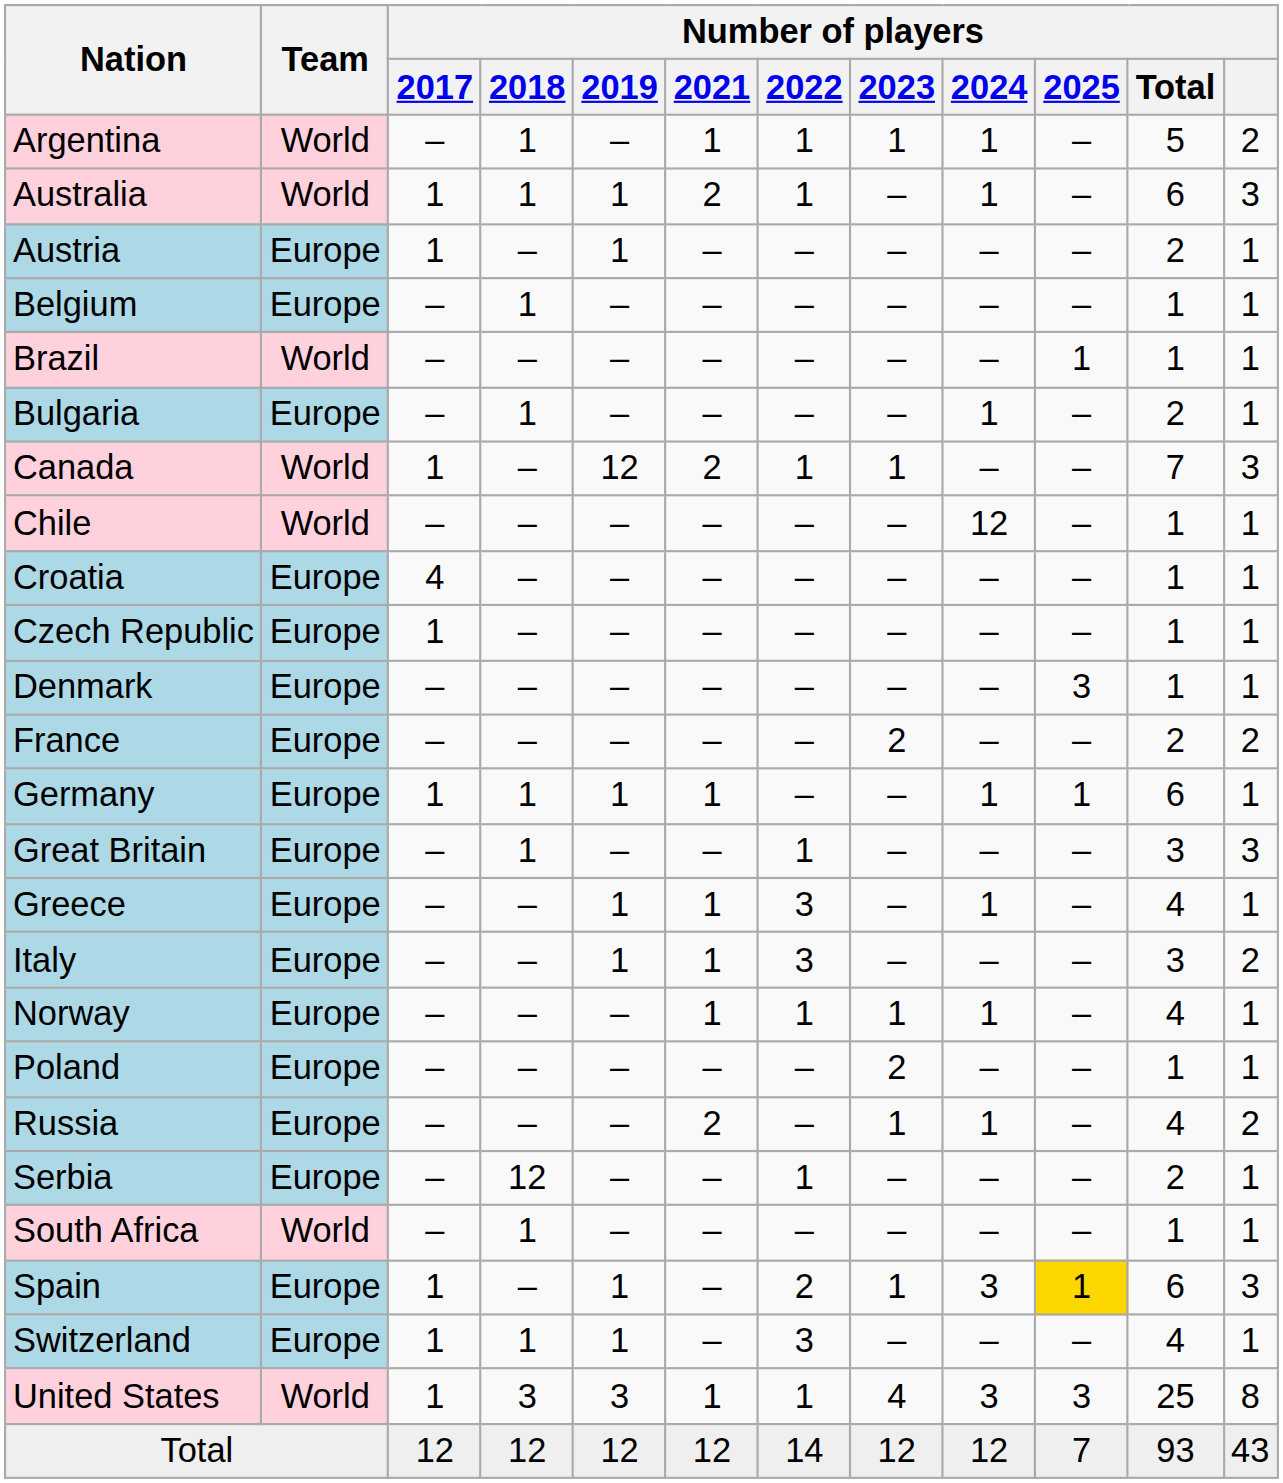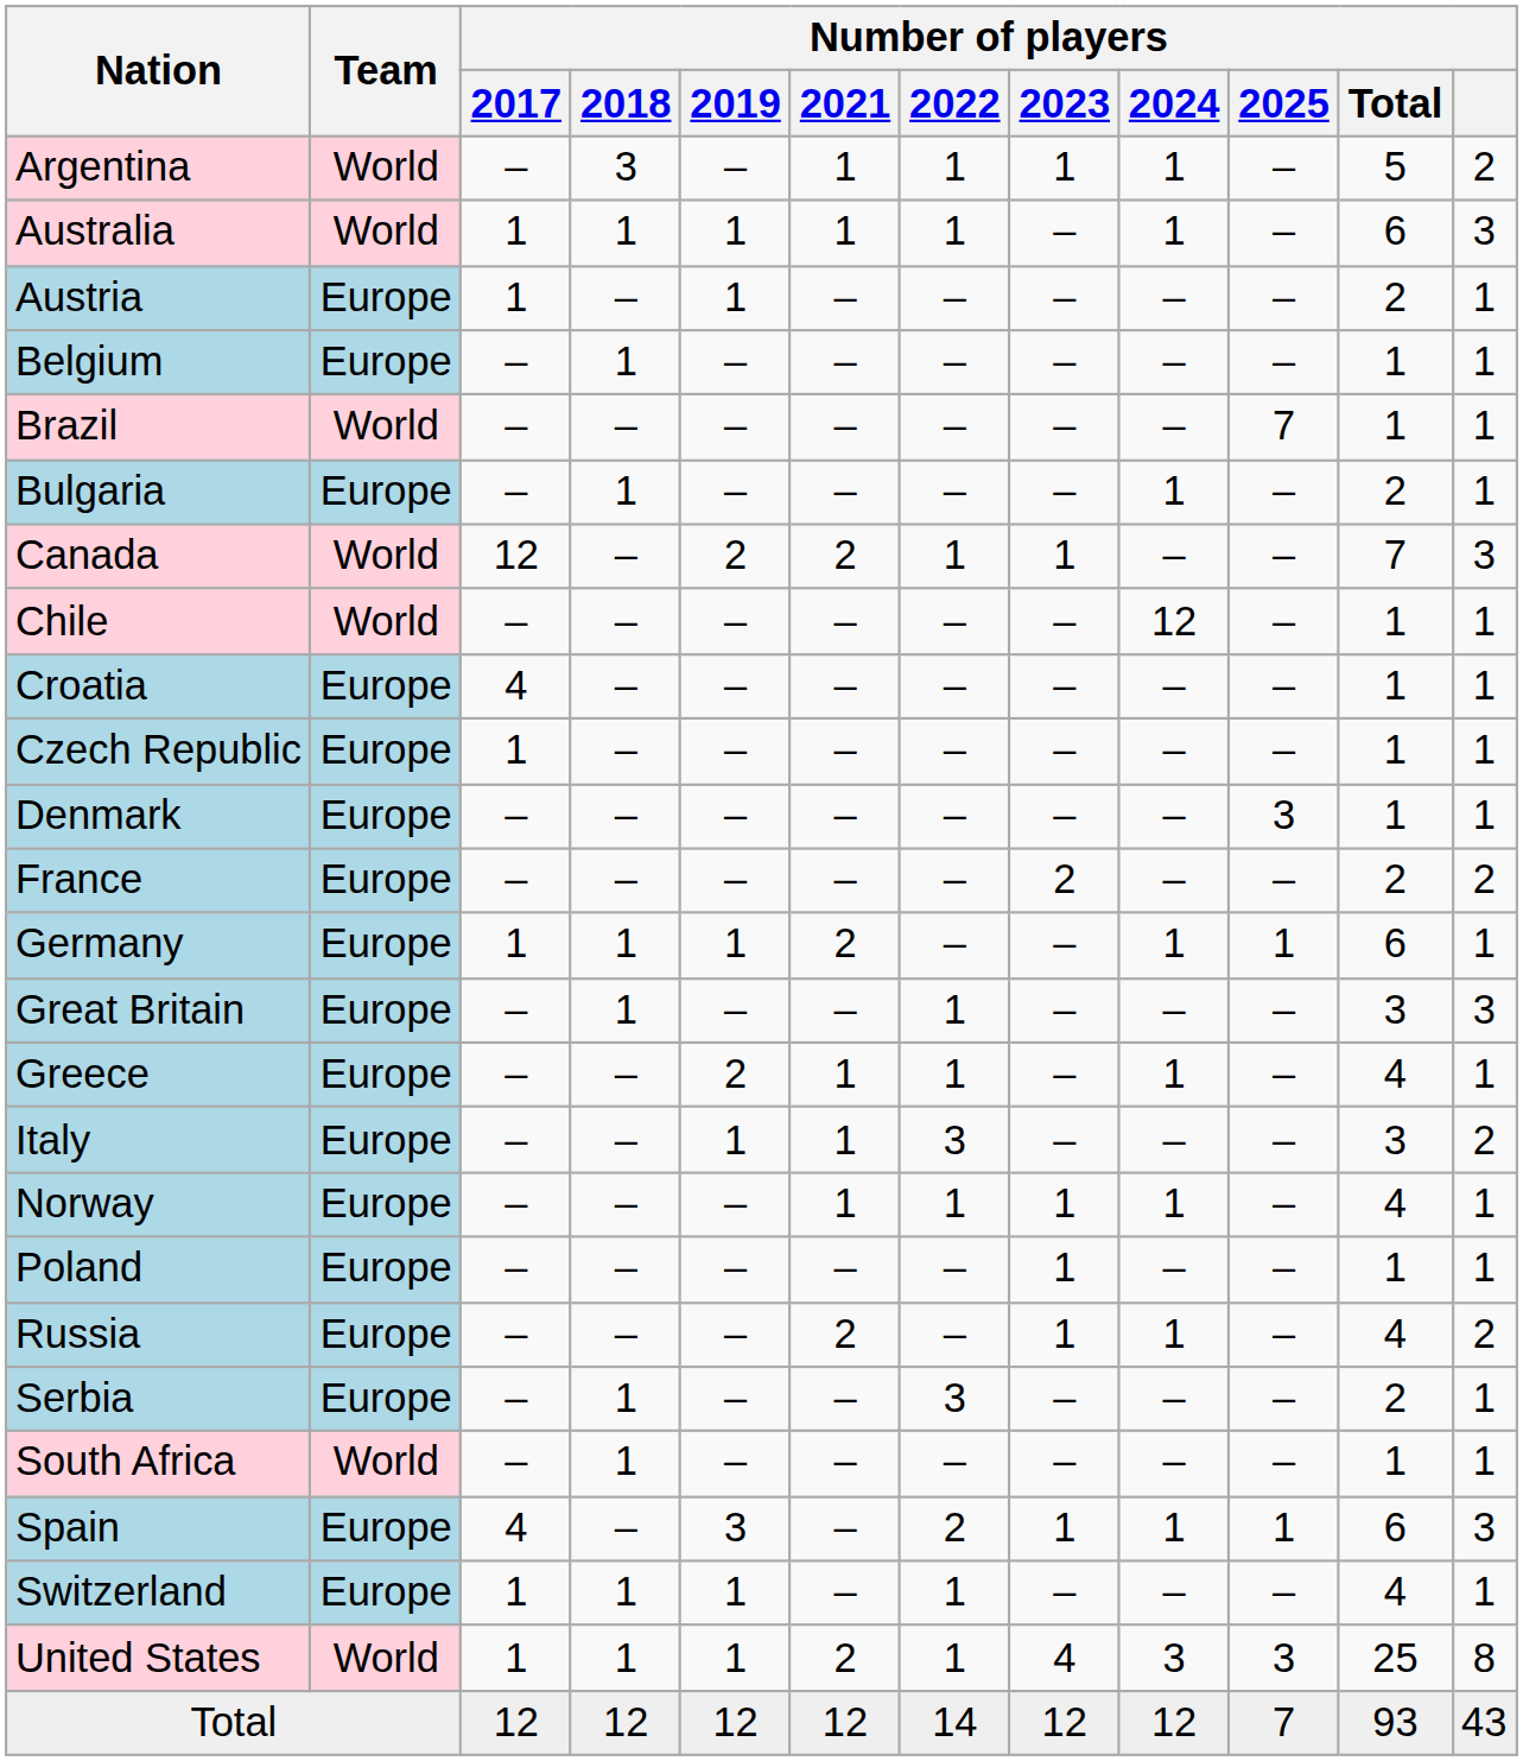 <table class="wikitable mw-datatable sortable nowrap" style="text-align:center">
 <tr>
 <th rowspan="2">Nation</th>
 <th rowspan="2" width=50>Team</th>
 <th colspan="10">Number of players</th>
 </tr>
 <tr>
 <th><a href='#'>2017</a></th>
 <th><a href='#'>2018</a></th>
 <th><a href='#'>2019</a></th>
 <th><a href='#'>2021</a></th>
 <th><a href='#'>2022</a></th>
 <th><a href='#'>2023</a></th>
 <th><a href='#'>2024</a></th>
 <th><a href='#'>2025</a></th>
 <th>Total</th>
 <th></th>
 </tr>
 <tr>
 <td bgcolor=ffd1dc align=left>Argentina</td>
 <td bgcolor=ffd1dc>World</td>
 <td>–</td>
-<td>1</td>
+<td>3</td>
 <td>–</td>
 <td>1</td>
 <td>1</td>
 <td>1</td>
 <td>1</td>
 <td>–</td>
 <td>5</td>
 <td>2</td>
 </tr>
 <tr>
 <td bgcolor=ffd1dc align=left>Australia</td>
 <td bgcolor=ffd1dc>World</td>
 <td>1</td>
 <td>1</td>
 <td>1</td>
-<td>2</td>
+<td>1</td>
 <td>1</td>
 <td>–</td>
 <td>1</td>
 <td>–</td>
 <td>6</td>
 <td>3</td>
 </tr>
 <tr>
 <td bgcolor=lightblue align=left>Austria</td>
 <td bgcolor=lightblue>Europe</td>
 <td>1</td>
 <td>–</td>
 <td>1</td>
 <td>–</td>
 <td>–</td>
 <td>–</td>
 <td>–</td>
 <td>–</td>
 <td>2</td>
 <td>1</td>
 </tr>
 <tr>
 <td bgcolor=lightblue align=left>Belgium</td>
 <td bgcolor=lightblue>Europe</td>
 <td>–</td>
 <td>1</td>
 <td>–</td>
 <td>–</td>
 <td>–</td>
 <td>–</td>
 <td>–</td>
 <td>–</td>
 <td>1</td>
 <td>1</td>
 </tr>
 <tr>
 <td bgcolor=ffd1dc align=left>Brazil</td>
 <td bgcolor=ffd1dc>World</td>
 <td>–</td>
 <td>–</td>
 <td>–</td>
 <td>–</td>
 <td>–</td>
 <td>–</td>
 <td>–</td>
-<td>1</td>
+<td>7</td>
 <td>1</td>
 <td>1</td>
 </tr>
 <tr>
 <td bgcolor=lightblue align=left>Bulgaria</td>
 <td bgcolor=lightblue>Europe</td>
 <td>–</td>
 <td>1</td>
 <td>–</td>
 <td>–</td>
 <td>–</td>
 <td>–</td>
 <td>1</td>
 <td>–</td>
 <td>2</td>
 <td>1</td>
 </tr>
 <tr>
 <td bgcolor=ffd1dc align=left>Canada</td>
 <td bgcolor=ffd1dc>World</td>
-<td>1</td>
+<td>12</td>
 <td>–</td>
-<td>12</td>
+<td>2</td>
 <td>2</td>
 <td>1</td>
 <td>1</td>
 <td>–</td>
 <td>–</td>
 <td>7</td>
 <td>3</td>
 </tr>
 <tr>
 <td bgcolor=ffd1dc align=left>Chile</td>
 <td bgcolor=ffd1dc>World</td>
 <td>–</td>
 <td>–</td>
 <td>–</td>
 <td>–</td>
 <td>–</td>
 <td>–</td>
 <td>12</td>
 <td>–</td>
 <td>1</td>
 <td>1</td>
 </tr>
 <tr>
 <td bgcolor=lightblue align=left>Croatia</td>
 <td bgcolor=lightblue>Europe</td>
 <td>4</td>
 <td>–</td>
 <td>–</td>
 <td>–</td>
 <td>–</td>
 <td>–</td>
 <td>–</td>
 <td>–</td>
 <td>1</td>
 <td>1</td>
 </tr>
 <tr>
 <td bgcolor=lightblue align=left>Czech Republic</td>
 <td bgcolor=lightblue>Europe</td>
 <td>1</td>
 <td>–</td>
 <td>–</td>
 <td>–</td>
 <td>–</td>
 <td>–</td>
 <td>–</td>
 <td>–</td>
 <td>1</td>
 <td>1</td>
 </tr>
 <tr>
 <td bgcolor=lightblue align=left>Denmark</td>
 <td bgcolor=lightblue>Europe</td>
 <td>–</td>
 <td>–</td>
 <td>–</td>
 <td>–</td>
 <td>–</td>
 <td>–</td>
 <td>–</td>
 <td>3</td>
 <td>1</td>
 <td>1</td>
 </tr>
 <tr>
 <td bgcolor=lightblue align=left>France</td>
 <td bgcolor=lightblue>Europe</td>
 <td>–</td>
 <td>–</td>
 <td>–</td>
 <td>–</td>
 <td>–</td>
 <td>2</td>
 <td>–</td>
 <td>–</td>
 <td>2</td>
 <td>2</td>
 </tr>
 <tr>
 <td bgcolor=lightblue align=left>Germany</td>
 <td bgcolor=lightblue>Europe</td>
 <td>1</td>
 <td>1</td>
 <td>1</td>
-<td>1</td>
+<td>2</td>
 <td>–</td>
 <td>–</td>
 <td>1</td>
 <td>1</td>
 <td>6</td>
 <td>1</td>
 </tr>
 <tr>
 <td bgcolor=lightblue align=left>Great Britain</td>
 <td bgcolor=lightblue>Europe</td>
 <td>–</td>
 <td>1</td>
 <td>–</td>
 <td>–</td>
 <td>1</td>
 <td>–</td>
 <td>–</td>
 <td>–</td>
 <td>3</td>
 <td>3</td>
 </tr>
 <tr>
 <td bgcolor=lightblue align=left>Greece</td>
 <td bgcolor=lightblue>Europe</td>
 <td>–</td>
 <td>–</td>
+<td>2</td>
 <td>1</td>
 <td>1</td>
-<td>3</td>
 <td>–</td>
 <td>1</td>
 <td>–</td>
 <td>4</td>
 <td>1</td>
 </tr>
 <tr>
 <td bgcolor=lightblue align=left>Italy</td>
 <td bgcolor=lightblue>Europe</td>
 <td>–</td>
 <td>–</td>
 <td>1</td>
 <td>1</td>
 <td>3</td>
 <td>–</td>
 <td>–</td>
 <td>–</td>
 <td>3</td>
 <td>2</td>
 </tr>
 <tr>
 <td bgcolor=lightblue align=left>Norway</td>
 <td bgcolor=lightblue>Europe</td>
 <td>–</td>
 <td>–</td>
 <td>–</td>
 <td>1</td>
 <td>1</td>
 <td>1</td>
 <td>1</td>
 <td>–</td>
 <td>4</td>
 <td>1</td>
 </tr>
 <tr>
 <td bgcolor=lightblue align=left>Poland</td>
 <td bgcolor=lightblue>Europe</td>
 <td>–</td>
 <td>–</td>
 <td>–</td>
 <td>–</td>
 <td>–</td>
-<td>2</td>
+<td>1</td>
 <td>–</td>
 <td>–</td>
 <td>1</td>
 <td>1</td>
 </tr>
 <tr>
 <td bgcolor=lightblue align=left>Russia</td>
 <td bgcolor=lightblue>Europe</td>
 <td>–</td>
 <td>–</td>
 <td>–</td>
 <td>2</td>
 <td>–</td>
 <td>1</td>
 <td>1</td>
 <td>–</td>
 <td>4</td>
 <td>2</td>
 </tr>
 <tr>
 <td bgcolor=lightblue align=left>Serbia</td>
 <td bgcolor=lightblue>Europe</td>
 <td>–</td>
-<td>12</td>
+<td>1</td>
 <td>–</td>
 <td>–</td>
-<td>1</td>
+<td>3</td>
 <td>–</td>
 <td>–</td>
 <td>–</td>
 <td>2</td>
 <td>1</td>
 </tr>
 <tr>
 <td bgcolor=ffd1dc align=left>South Africa</td>
 <td bgcolor=ffd1dc>World</td>
 <td>–</td>
 <td>1</td>
 <td>–</td>
 <td>–</td>
 <td>–</td>
 <td>–</td>
 <td>–</td>
 <td>–</td>
 <td>1</td>
 <td>1</td>
 </tr>
 <tr>
 <td bgcolor=lightblue align=left>Spain</td>
 <td bgcolor=lightblue>Europe</td>
-<td>1</td>
+<td>4</td>
 <td>–</td>
-<td>1</td>
+<td>3</td>
 <td>–</td>
 <td>2</td>
 <td>1</td>
-<td>3</td>
-<td style="background: gold;">1</td>
+<td>1</td>
+<td>1</td>
 <td>6</td>
 <td>3</td>
 </tr>
 <tr>
 <td bgcolor=lightblue align=left>Switzerland</td>
 <td bgcolor=lightblue>Europe</td>
 <td>1</td>
 <td>1</td>
 <td>1</td>
 <td>–</td>
-<td>3</td>
+<td>1</td>
 <td>–</td>
 <td>–</td>
 <td>–</td>
 <td>4</td>
 <td>1</td>
 </tr>
 <tr>
 <td bgcolor=ffd1dc align=left>United States</td>
 <td bgcolor=ffd1dc>World</td>
 <td>1</td>
-<td>3</td>
-<td>3</td>
 <td>1</td>
+<td>1</td>
+<td>2</td>
 <td>1</td>
 <td>4</td>
 <td>3</td>
 <td>3</td>
 <td>25</td>
 <td>8</td>
 </tr>
 <tr bgcolor=efefef class="sortbottom">
 <td colspan="2">Total </td>
 <td>12</td>
 <td>12</td>
 <td>12</td>
 <td>12</td>
 <td>14</td>
 <td>12</td>
 <td>12</td>
 <td>7</td>
 <td>93</td>
 <td>43</td>
 </tr>
 </table>
